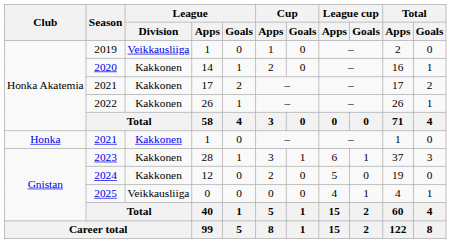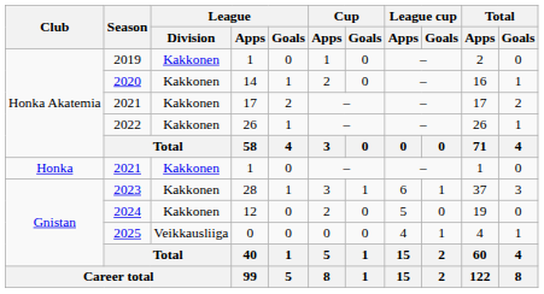 <table class="wikitable" style="text-align:center">
 <tr>
 <th rowspan="2">Club</th>
 <th rowspan="2">Season</th>
 <th colspan="3">League</th>
 <th colspan="2">Cup</th>
 <th colspan="2">League cup</th>
 <th colspan="2">Total</th>
 </tr>
 <tr>
 <th>Division</th>
 <th>Apps</th>
 <th>Goals</th>
 <th>Apps</th>
 <th>Goals</th>
 <th>Apps</th>
 <th>Goals</th>
 <th>Apps</th>
 <th>Goals</th>
 </tr>
 <tr>
 <td rowspan=5>Honka Akatemia</td>
 <td>2019</td>
-<td><a href='#'>Veikkausliiga</a></td>
+<td><a href='#'>Kakkonen</a></td>
 <td>1</td>
 <td>0</td>
 <td>1</td>
 <td>0</td>
 <td colspan=2>–</td>
 <td>2</td>
 <td>0</td>
 </tr>
 <tr>
 <td><a href='#'>2020</a></td>
 <td>Kakkonen</td>
 <td>14</td>
 <td>1</td>
 <td>2</td>
 <td>0</td>
 <td colspan=2>–</td>
 <td>16</td>
 <td>1</td>
 </tr>
 <tr>
 <td>2021</td>
 <td>Kakkonen</td>
 <td>17</td>
 <td>2</td>
 <td colspan=2>–</td>
 <td colspan=2>–</td>
 <td>17</td>
 <td>2</td>
 </tr>
 <tr>
 <td>2022</td>
 <td>Kakkonen</td>
 <td>26</td>
 <td>1</td>
 <td colspan=2>–</td>
 <td colspan=2>–</td>
 <td>26</td>
 <td>1</td>
 </tr>
 <tr>
 <th colspan=2>Total</th>
 <th>58</th>
 <th>4</th>
 <th>3</th>
 <th>0</th>
 <th>0</th>
 <th>0</th>
 <th>71</th>
 <th>4</th>
 </tr>
 <tr>
 <td><a href='#'>Honka</a></td>
 <td><a href='#'>2021</a></td>
 <td><a href='#'>Kakkonen</a></td>
 <td>1</td>
 <td>0</td>
 <td colspan=2>–</td>
 <td colspan=2>–</td>
 <td>1</td>
 <td>0</td>
 </tr>
 <tr>
 <td rowspan=4><a href='#'>Gnistan</a></td>
 <td><a href='#'>2023</a></td>
 <td>Kakkonen</td>
 <td>28</td>
 <td>1</td>
 <td>3</td>
 <td>1</td>
 <td>6</td>
 <td>1</td>
 <td>37</td>
 <td>3</td>
 </tr>
 <tr>
 <td><a href='#'>2024</a></td>
 <td>Kakkonen</td>
 <td>12</td>
 <td>0</td>
 <td>2</td>
 <td>0</td>
 <td>5</td>
 <td>0</td>
 <td>19</td>
 <td>0</td>
 </tr>
 <tr>
 <td><a href='#'>2025</a></td>
 <td>Veikkausliiga</td>
 <td>0</td>
 <td>0</td>
 <td>0</td>
 <td>0</td>
 <td>4</td>
 <td>1</td>
 <td>4</td>
 <td>1</td>
 </tr>
 <tr>
 <th colspan=2>Total</th>
 <th>40</th>
 <th>1</th>
 <th>5</th>
 <th>1</th>
 <th>15</th>
 <th>2</th>
 <th>60</th>
 <th>4</th>
 </tr>
 <tr>
 <th colspan="3">Career total</th>
 <th>99</th>
 <th>5</th>
 <th>8</th>
 <th>1</th>
 <th>15</th>
 <th>2</th>
 <th>122</th>
 <th>8</th>
 </tr>
 </table>
